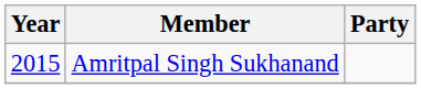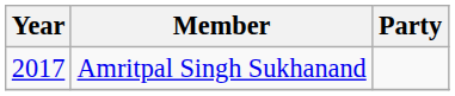 <table class="wikitable sortable">
 <tr>
 <th>Year</th>
 <th>Member</th>
 <th colspan="2">Party</th>
 </tr>
 <tr>
-<td><a href='#'>2015</a></td>
+<td><a href='#'>2017</a></td>
 <td><a href='#'>Amritpal Singh Sukhanand</a></td>
 <td></td>
 </tr>
 <tr>
 </tr>
 </table>
